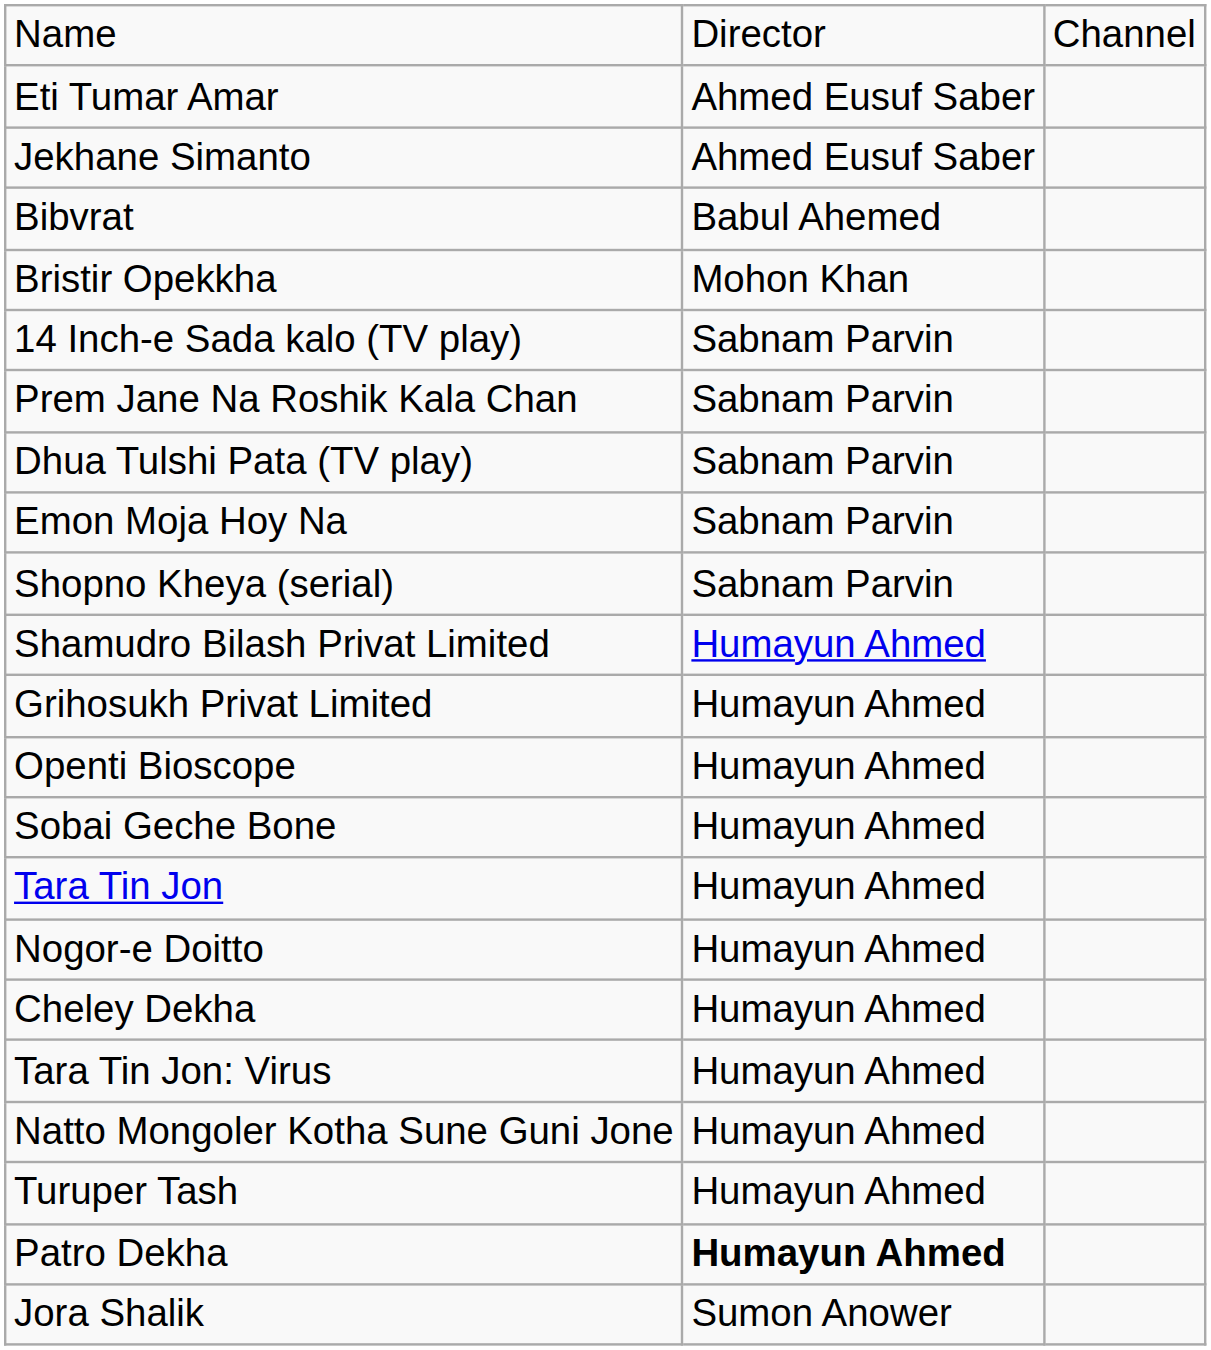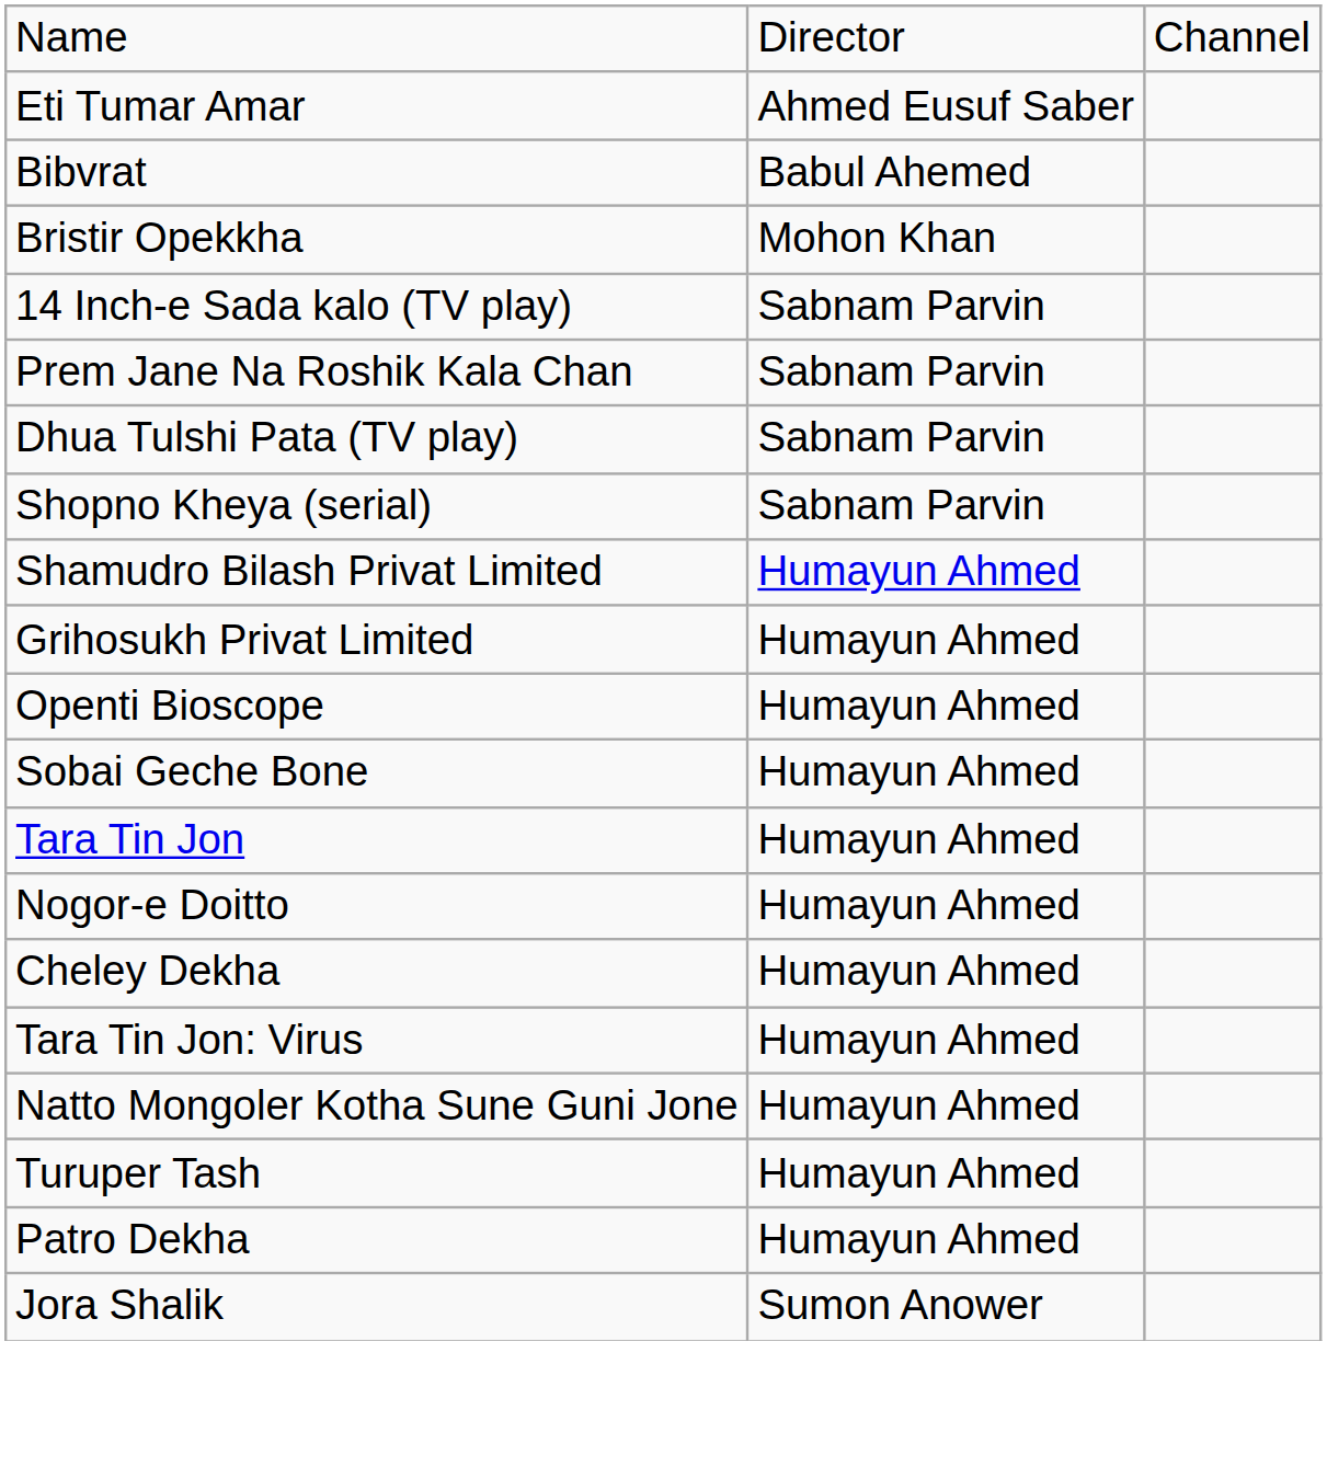 <table class="wikitable sortable">
 <tr>
 <td>Name</td>
 <td>Director</td>
 <td>Channel</td>
 </tr>
 <tr>
 <td>Eti Tumar Amar</td>
-<td>Ahmed Eusuf Saber</td>
-<td></td>
-</tr>
-<tr>
-<td>Jekhane Simanto</td>
 <td>Ahmed Eusuf Saber</td>
 <td></td>
 </tr>
 <tr>
 <td>Bibvrat</td>
 <td>Babul Ahemed</td>
 <td></td>
 </tr>
 <tr>
 <td>Bristir Opekkha</td>
 <td>Mohon Khan</td>
 <td></td>
 </tr>
 <tr>
 <td>14 Inch-e Sada kalo (TV play)</td>
 <td>Sabnam Parvin</td>
 <td></td>
 </tr>
 <tr>
 <td>Prem Jane Na Roshik Kala Chan</td>
 <td>Sabnam Parvin</td>
 <td></td>
 </tr>
 <tr>
 <td>Dhua Tulshi Pata (TV play)</td>
-<td>Sabnam Parvin</td>
-<td></td>
-</tr>
-<tr>
-<td>Emon Moja Hoy Na</td>
 <td>Sabnam Parvin</td>
 <td></td>
 </tr>
 <tr>
 <td>Shopno Kheya (serial)</td>
 <td>Sabnam Parvin</td>
 <td></td>
 </tr>
 <tr>
 <td>Shamudro Bilash Privat Limited</td>
 <td><a href='#'>Humayun Ahmed</a></td>
 <td></td>
 </tr>
 <tr>
 <td>Grihosukh Privat Limited</td>
 <td>Humayun Ahmed</td>
 <td></td>
 </tr>
 <tr>
 <td>Openti Bioscope</td>
 <td>Humayun Ahmed</td>
 <td></td>
 </tr>
 <tr>
 <td>Sobai Geche Bone</td>
 <td>Humayun Ahmed</td>
 <td></td>
 </tr>
 <tr>
 <td><a href='#'>Tara Tin Jon</a></td>
 <td>Humayun Ahmed</td>
 <td></td>
 </tr>
 <tr>
 <td>Nogor-e Doitto</td>
 <td>Humayun Ahmed</td>
 <td></td>
 </tr>
 <tr>
 <td>Cheley Dekha</td>
 <td>Humayun Ahmed</td>
 <td></td>
 </tr>
 <tr>
 <td>Tara Tin Jon: Virus</td>
 <td>Humayun Ahmed</td>
 <td></td>
 </tr>
 <tr>
 <td>Natto Mongoler Kotha Sune Guni Jone</td>
 <td>Humayun Ahmed</td>
 <td></td>
 </tr>
 <tr>
 <td>Turuper Tash</td>
 <td>Humayun Ahmed</td>
 <td></td>
 </tr>
 <tr>
 <td>Patro Dekha</td>
-<td><strong>Humayun Ahmed</strong></td>
+<td>Humayun Ahmed</td>
 <td></td>
 </tr>
 <tr>
 <td>Jora Shalik</td>
 <td>Sumon Anower</td>
 <td></td>
 </tr>
 </table>
